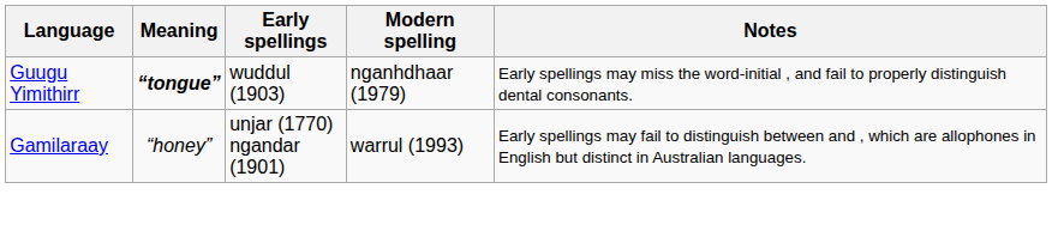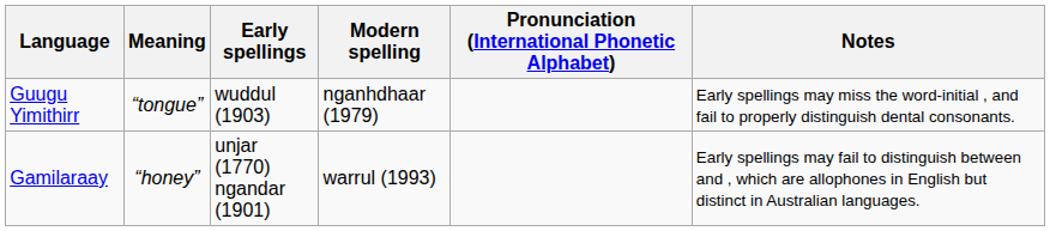 <table class=wikitable>
 <tr>
 <th>Language</th>
 <th>Meaning</th>
 <th>Early<br>spellings</th>
 <th>Modern<br>spelling</th>
+<th>Pronunciation (<a href='#'>International Phonetic Alphabet</a>)</th>
 <th>Notes</th>
 </tr>
 <tr>
 <td><a href='#'>Guugu Yimithirr</a></td>
-<td style="text-align: center;"><strong><em>“tongue”</em></strong></td>
+<td style="text-align: center;"><em>“tongue”</em></td>
 <td>wuddul (1903)</td>
 <td>nganhdhaar (1979)</td>
+<td style="text-align: center;"></td>
 <td><small>Early spellings may miss the word-initial , and fail to properly distinguish dental consonants.</small></td>
 </tr>
 <tr>
 <td><a href='#'>Gamilaraay</a></td>
 <td style="text-align: center;"><em>“honey”</em></td>
 <td>unjar (1770)<br>ngandar (1901)</td>
 <td>warrul (1993)</td>
+<td style="text-align: center;"></td>
 <td><small>Early spellings may fail to distinguish between  and , which are allophones in English but distinct in Australian languages.</small></td>
 </tr>
 </table>
